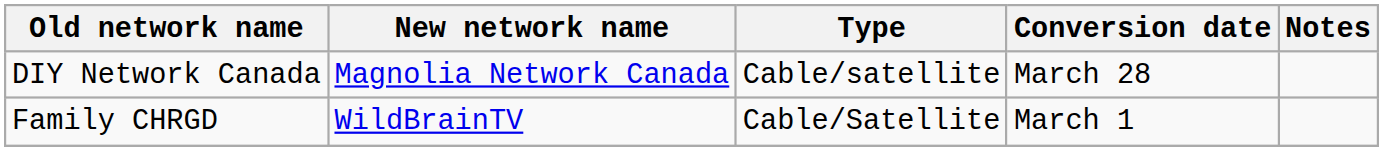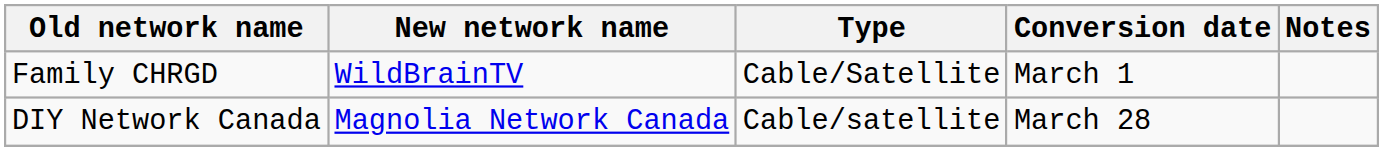 <table class="wikitable">
 <tr>
 <th>Old network name</th>
 <th>New network name</th>
 <th>Type</th>
 <th>Conversion date</th>
 <th>Notes</th>
 </tr>
 <tr>
+<td>Family CHRGD</td>
+<td><a href='#'>WildBrainTV</a></td>
+<td>Cable/Satellite</td>
+<td>March 1</td>
+<td></td>
+</tr>
+<tr>
 <td>DIY Network Canada</td>
 <td><a href='#'>Magnolia Network Canada</a></td>
 <td>Cable/satellite</td>
 <td>March 28</td>
 <td></td>
 </tr>
 <tr>
-<td>Family CHRGD</td>
-<td><a href='#'>WildBrainTV</a></td>
-<td>Cable/Satellite</td>
-<td>March 1</td>
-<td></td>
-</tr>
-<tr>
 </tr>
 </table>
